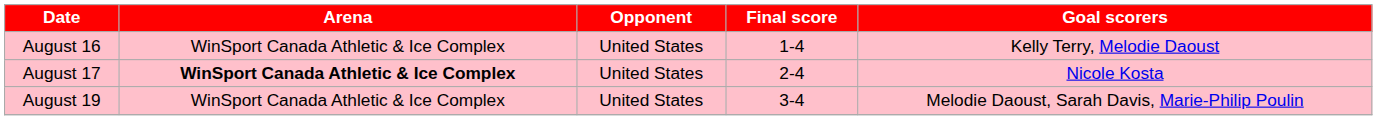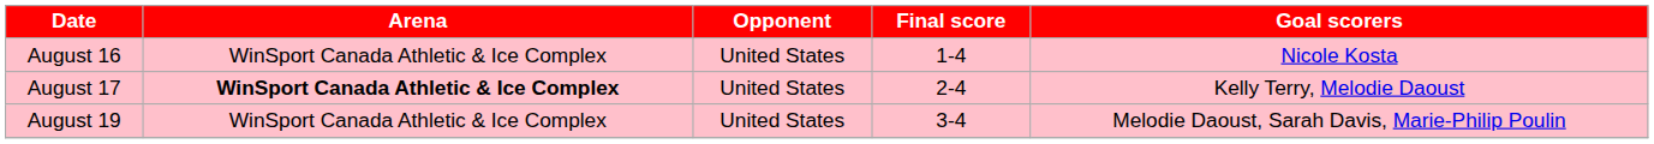 <table class="wikitable" width="80%">
 <tr align="center"  style=" background:red; color:#FFFFFF;">
 <td><strong>Date</strong></td>
 <td><strong>Arena</strong></td>
 <td><strong>Opponent</strong></td>
 <td><strong>Final score</strong></td>
 <td><strong>Goal scorers</strong></td>
 </tr>
 <tr align="center" bgcolor="pink">
 <td>August 16</td>
 <td>WinSport Canada Athletic & Ice Complex</td>
 <td>United States</td>
 <td>1-4</td>
-<td>Kelly Terry, <a href='#'>Melodie Daoust</a></td>
+<td><a href='#'>Nicole Kosta</a></td>
 </tr>
 <tr align="center" bgcolor="pink">
 <td>August 17</td>
 <td><strong>WinSport Canada Athletic & Ice Complex</strong></td>
 <td>United States</td>
 <td>2-4</td>
-<td><a href='#'>Nicole Kosta</a></td>
+<td>Kelly Terry, <a href='#'>Melodie Daoust</a></td>
 </tr>
 <tr align="center" bgcolor="pink">
 <td>August 19</td>
 <td>WinSport Canada Athletic & Ice Complex</td>
 <td>United States</td>
 <td>3-4</td>
 <td>Melodie Daoust, Sarah Davis, <a href='#'>Marie-Philip Poulin</a></td>
 </tr>
 <tr align="center" bgcolor="">
 </tr>
 </table>
